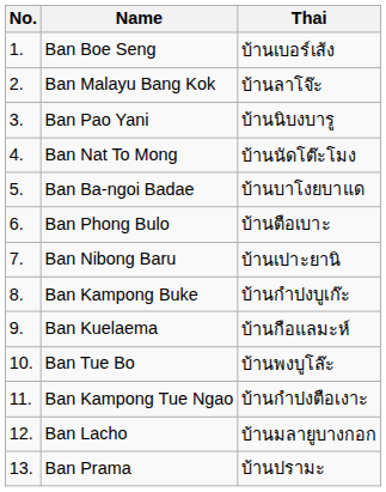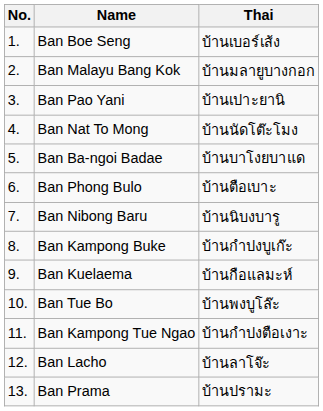 <table class="wikitable sortable">
 <tr>
 <th>No.</th>
 <th>Name</th>
 <th>Thai</th>
 </tr>
 <tr>
 <td>1.</td>
 <td>Ban Boe Seng</td>
 <td>บ้านเบอร์เส้ง</td>
 </tr>
 <tr>
 <td>2.</td>
 <td>Ban Malayu Bang Kok</td>
-<td>บ้านลาโจ๊ะ</td>
+<td>บ้านมลายูบางกอก</td>
 </tr>
 <tr>
 <td>3.</td>
 <td>Ban Pao Yani</td>
-<td>บ้านนิบงบารู</td>
+<td>บ้านเปาะยานิ</td>
 </tr>
 <tr>
 <td>4.</td>
 <td>Ban Nat To Mong</td>
 <td>บ้านนัดโต๊ะโมง</td>
 </tr>
 <tr>
 <td>5.</td>
 <td>Ban Ba-ngoi Badae</td>
 <td>บ้านบาโงยบาแด</td>
 </tr>
 <tr>
 <td>6.</td>
 <td>Ban Phong Bulo</td>
 <td>บ้านตือเบาะ</td>
 </tr>
 <tr>
 <td>7.</td>
 <td>Ban Nibong Baru</td>
-<td>บ้านเปาะยานิ</td>
+<td>บ้านนิบงบารู</td>
 </tr>
 <tr>
 <td>8.</td>
 <td>Ban Kampong Buke</td>
 <td>บ้านกำปงบูเก๊ะ</td>
 </tr>
 <tr>
 <td>9.</td>
 <td>Ban Kuelaema</td>
 <td>บ้านกือแลมะห์</td>
 </tr>
 <tr>
 <td>10.</td>
 <td>Ban Tue Bo</td>
 <td>บ้านพงบูโล๊ะ</td>
 </tr>
 <tr>
 <td>11.</td>
 <td>Ban Kampong Tue Ngao</td>
 <td>บ้านกำปงตือเงาะ</td>
 </tr>
 <tr>
 <td>12.</td>
 <td>Ban Lacho</td>
-<td>บ้านมลายูบางกอก</td>
+<td>บ้านลาโจ๊ะ</td>
 </tr>
 <tr>
 <td>13.</td>
 <td>Ban Prama</td>
 <td>บ้านปรามะ</td>
 </tr>
 </table>
